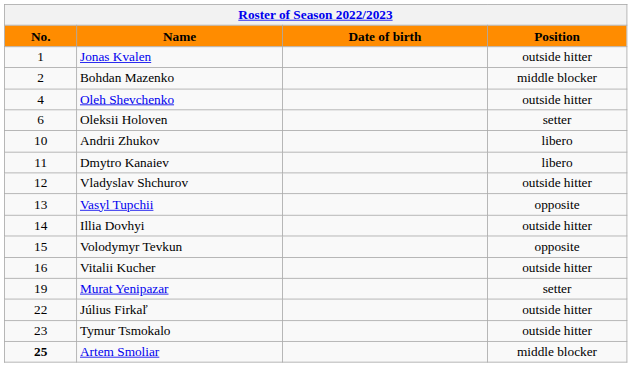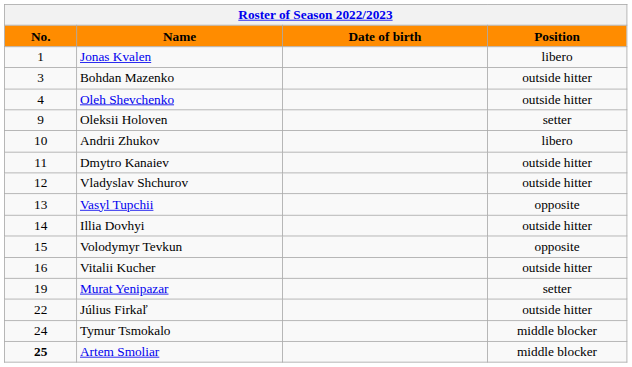 <table class="wikitable collapsible collapsed" style="font-size:100%; text-align:center;">
 <tr>
 <th colspan=5 style="width:30em"><a href='#'>Roster of Season 2022/2023</a></th>
 </tr>
 <tr>
 <th style="color:#000000; background-color:#FF8C00; width:5em">No.</th>
 <th style="color:#000000; background-color:#FF8C00; width:15em">Name</th>
 <th style="color:#000000; background-color:#FF8C00; width:15em">Date of birth</th>
 <th style="color:#000000; background-color:#FF8C00; width:10em">Position</th>
 </tr>
 <tr>
 <td>1</td>
 <td align=left> <a href='#'>Jonas Kvalen</a></td>
 <td align=right></td>
-<td>outside hitter</td>
+<td>libero</td>
 </tr>
 <tr>
-<td>2</td>
+<td>3</td>
 <td align=left> Bohdan Mazenko</td>
 <td align=right></td>
-<td>middle blocker</td>
+<td>outside hitter</td>
 </tr>
 <tr>
 <td>4</td>
 <td align=left> <a href='#'>Oleh Shevchenko</a></td>
 <td align=right></td>
 <td>outside hitter</td>
 </tr>
 <tr>
-<td>6</td>
+<td>9</td>
 <td align=left> Oleksii Holoven</td>
 <td align=right></td>
 <td>setter</td>
 </tr>
 <tr>
 <td>10</td>
 <td align=left> Andrii Zhukov</td>
 <td align=right></td>
 <td>libero</td>
 </tr>
 <tr>
 <td>11</td>
 <td align=left> Dmytro Kanaiev</td>
 <td align=right></td>
-<td>libero</td>
+<td>outside hitter</td>
 </tr>
 <tr>
 <td>12</td>
 <td align=left> Vladyslav Shchurov</td>
 <td align=right></td>
 <td>outside hitter</td>
 </tr>
 <tr>
 <td>13</td>
 <td align=left> <a href='#'>Vasyl Tupchii</a></td>
 <td align=right></td>
 <td>opposite</td>
 </tr>
 <tr>
 <td>14</td>
 <td align=left> Illia Dovhyi</td>
 <td align=right></td>
 <td>outside hitter</td>
 </tr>
 <tr>
 <td>15</td>
 <td align=left> Volodymyr Tevkun</td>
 <td align=right></td>
 <td>opposite</td>
 </tr>
 <tr>
 <td>16</td>
 <td align=left> Vitalii Kucher</td>
 <td align=right></td>
 <td>outside hitter</td>
 </tr>
 <tr>
 <td>19</td>
 <td align=left> <a href='#'>Murat Yenipazar</a></td>
 <td align=right></td>
 <td>setter</td>
 </tr>
 <tr>
 <td>22</td>
 <td align=left> Július Firkaľ</td>
 <td align=right></td>
 <td>outside hitter</td>
 </tr>
 <tr>
-<td>23</td>
+<td>24</td>
 <td align=left> Tymur Tsmokalo</td>
 <td align=right></td>
-<td>outside hitter</td>
+<td>middle blocker</td>
 </tr>
 <tr>
 <td><strong>25</strong></td>
 <td align=left> <a href='#'>Artem Smoliar</a></td>
 <td align=right></td>
 <td>middle blocker</td>
 </tr>
 </table>
